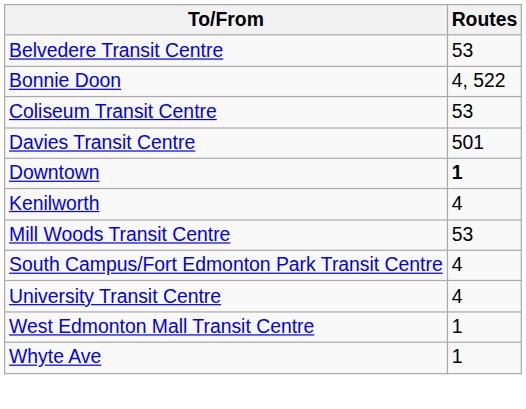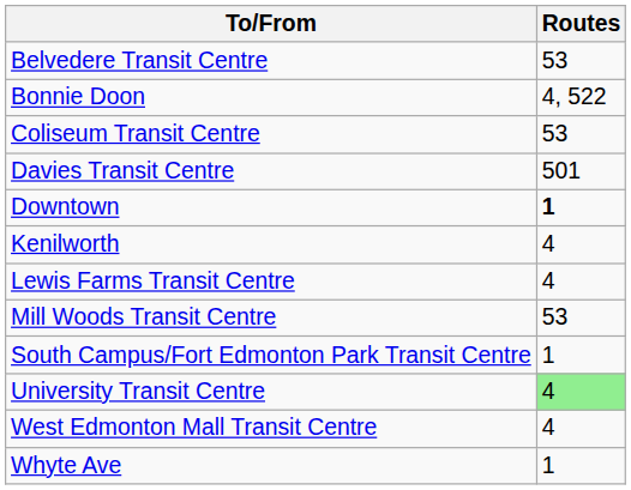 <table class="wikitable mw-collapsible mw-collapsed" style="font-size: 100%" width=align=>
 <tr>
 <th>To/From</th>
 <th>Routes</th>
 </tr>
 <tr>
 <td><a href='#'>Belvedere Transit Centre</a></td>
 <td>53</td>
 </tr>
 <tr>
 <td><a href='#'>Bonnie Doon</a></td>
 <td>4, 522</td>
 </tr>
 <tr>
 <td><a href='#'>Coliseum Transit Centre</a></td>
 <td>53</td>
 </tr>
 <tr>
 <td><a href='#'>Davies Transit Centre</a></td>
 <td>501</td>
 </tr>
 <tr>
 <td><a href='#'>Downtown</a></td>
 <td><strong>1</strong></td>
 </tr>
 <tr>
 <td><a href='#'>Kenilworth</a></td>
 <td>4</td>
 </tr>
 <tr>
+<td><a href='#'>Lewis Farms Transit Centre</a></td>
+<td>4</td>
+</tr>
+<tr>
 <td><a href='#'>Mill Woods Transit Centre</a></td>
 <td>53</td>
 </tr>
 <tr>
 <td><a href='#'>South Campus/Fort Edmonton Park Transit Centre</a></td>
-<td>4</td>
+<td>1</td>
 </tr>
 <tr>
 <td><a href='#'>University Transit Centre</a></td>
-<td>4</td>
+<td style="background: lightgreen;">4</td>
 </tr>
 <tr>
 <td><a href='#'>West Edmonton Mall Transit Centre</a></td>
-<td>1</td>
+<td>4</td>
 </tr>
 <tr>
 <td><a href='#'>Whyte Ave</a></td>
 <td>1</td>
 </tr>
 </table>
